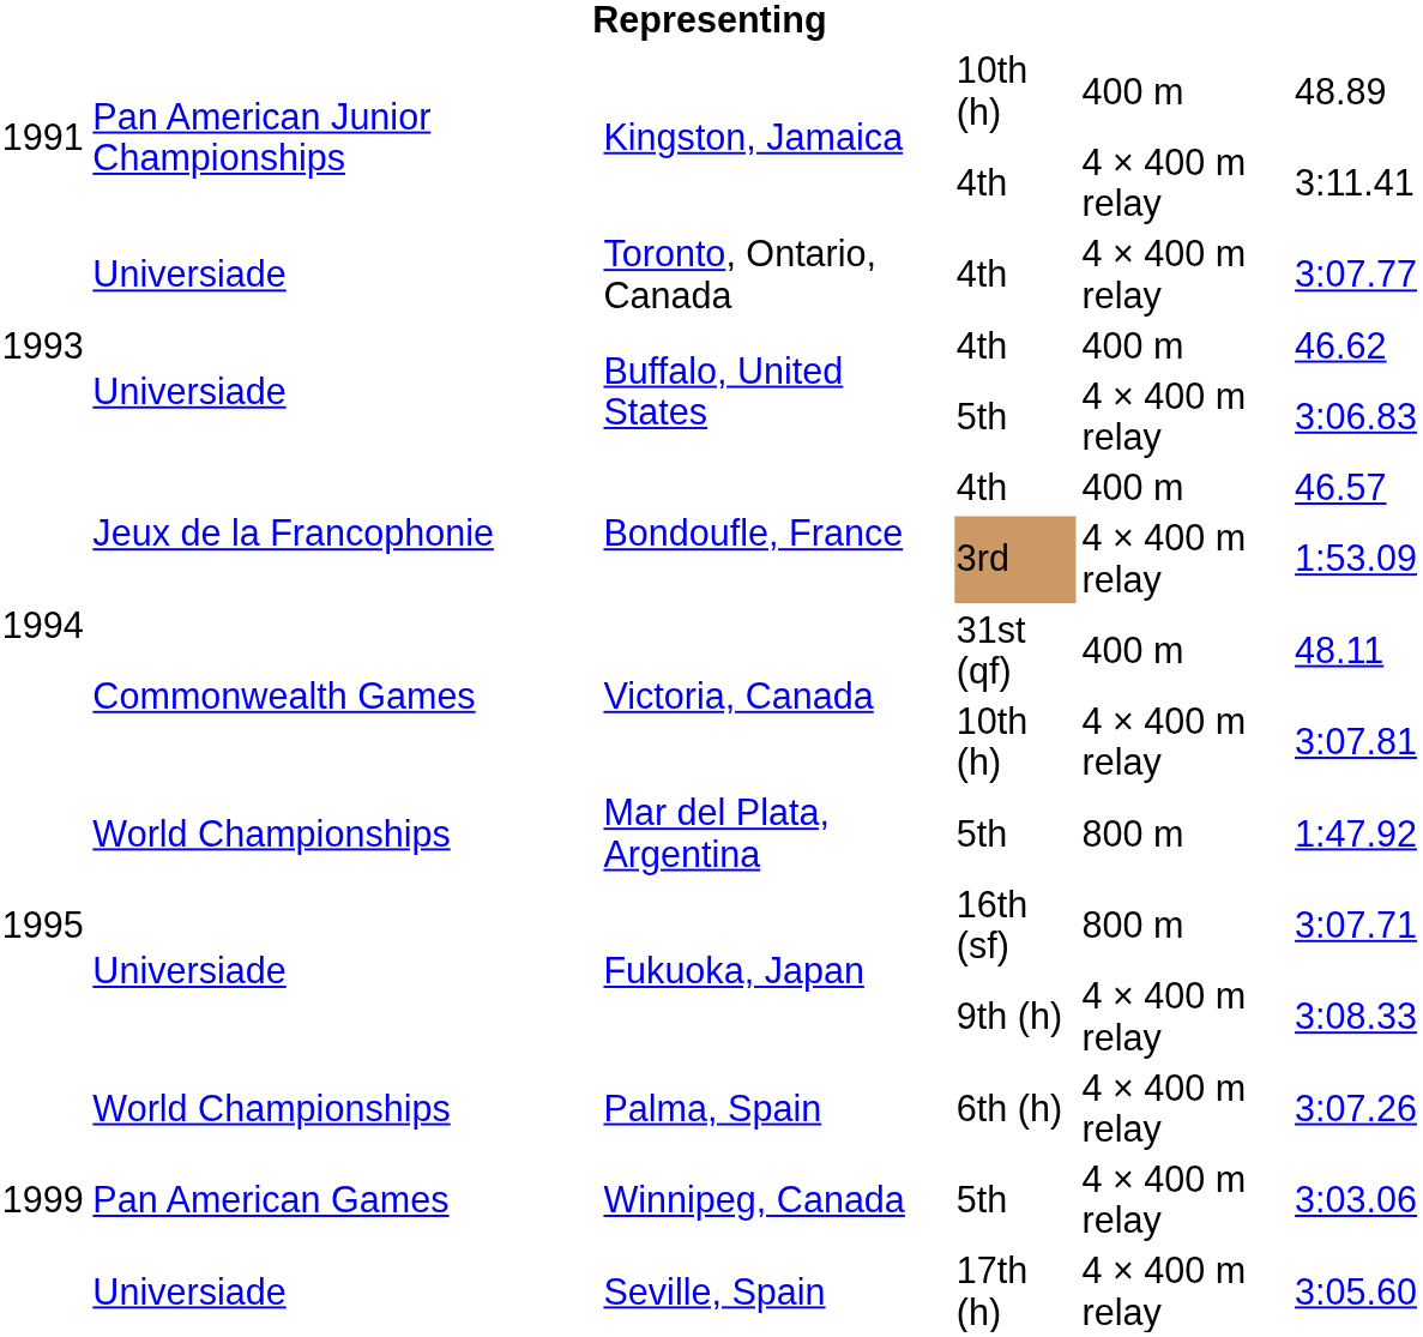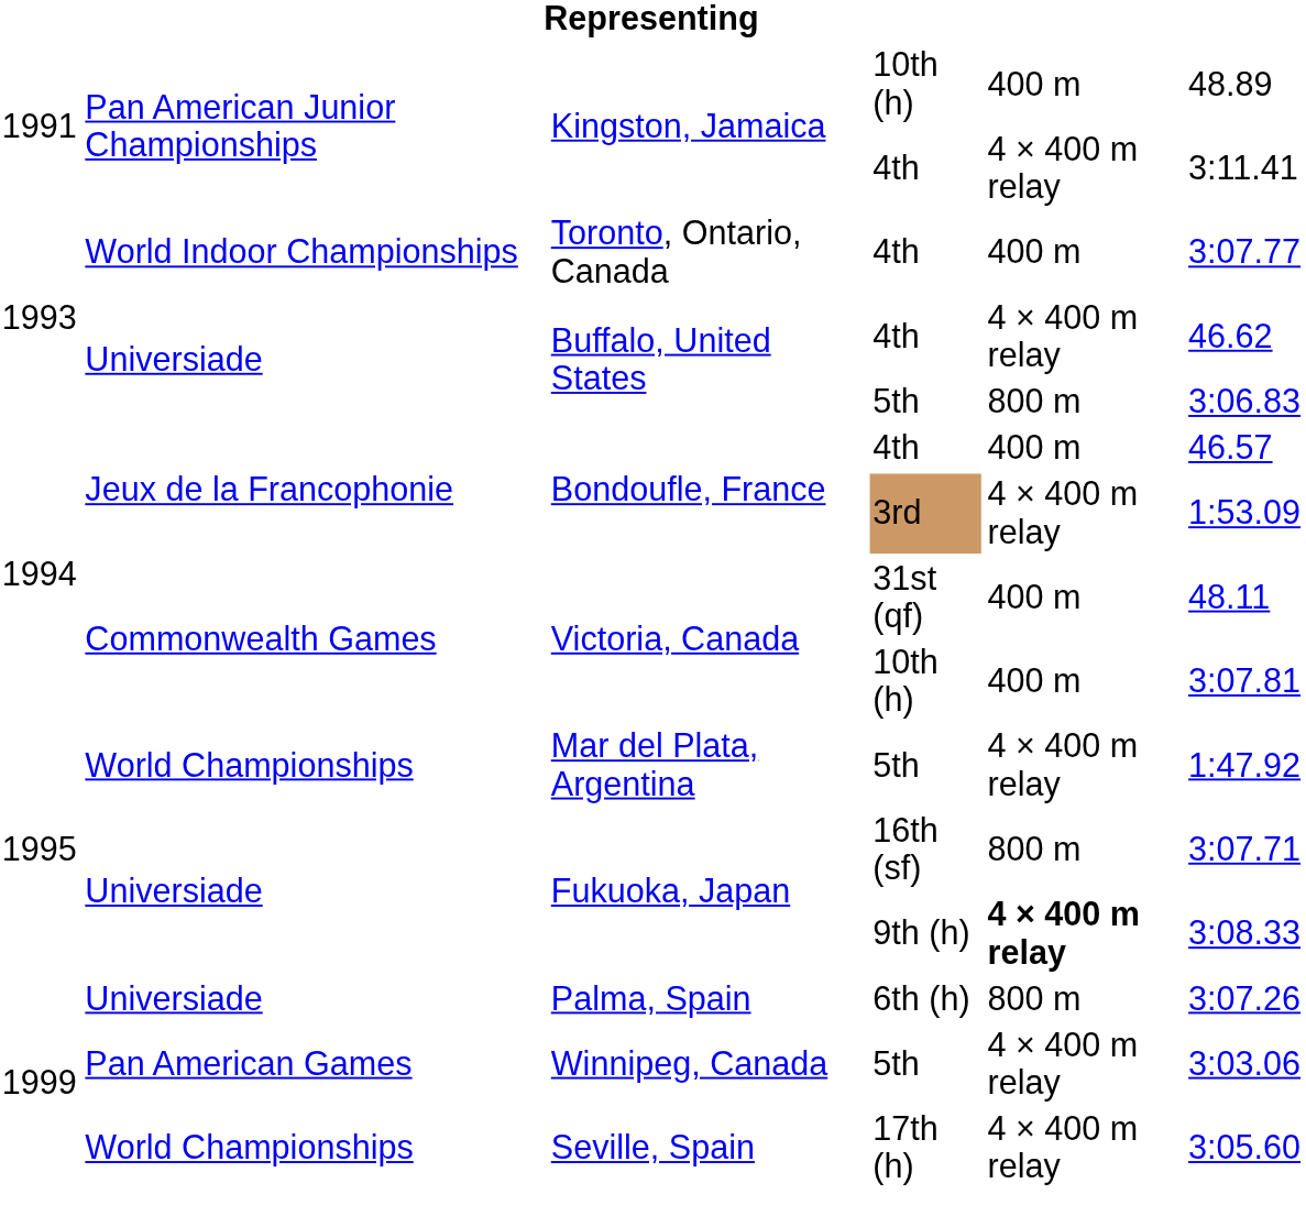 <table>
 <tr>
 <th colspan="6">Representing </th>
 </tr>
 <tr>
 <td rowspan=2>1991</td>
 <td rowspan=2><a href='#'>Pan American Junior Championships</a></td>
 <td rowspan=2><a href='#'>Kingston, Jamaica</a></td>
 <td>10th (h)</td>
 <td>400 m</td>
 <td>48.89</td>
 </tr>
 <tr>
 <td>4th</td>
 <td>4 × 400 m relay</td>
 <td>3:11.41</td>
 </tr>
 <tr>
 <td rowspan=3>1993</td>
-<td><a href='#'>Universiade</a></td>
+<td><a href='#'>World Indoor Championships</a></td>
 <td><a href='#'>Toronto</a>, Ontario, Canada</td>
 <td>4th</td>
-<td>4 × 400 m relay</td>
+<td>400 m</td>
 <td><a href='#'>3:07.77</a></td>
 </tr>
 <tr>
 <td rowspan=2><a href='#'>Universiade</a></td>
 <td rowspan=2><a href='#'>Buffalo, United States</a></td>
 <td>4th</td>
-<td>400 m</td>
+<td>4 × 400 m relay</td>
 <td><a href='#'>46.62</a></td>
 </tr>
 <tr>
 <td>5th</td>
-<td>4 × 400 m relay</td>
+<td>800 m</td>
 <td><a href='#'>3:06.83</a></td>
 </tr>
 <tr>
 <td rowspan=4>1994</td>
 <td rowspan=2><a href='#'>Jeux de la Francophonie</a></td>
 <td rowspan=2><a href='#'>Bondoufle, France</a></td>
 <td>4th</td>
 <td>400 m</td>
 <td><a href='#'>46.57</a></td>
 </tr>
 <tr>
 <td bgcolor=cc9966>3rd</td>
 <td>4 × 400 m relay</td>
 <td><a href='#'>1:53.09</a></td>
 </tr>
 <tr>
 <td rowspan=2><a href='#'>Commonwealth Games</a></td>
 <td rowspan=2><a href='#'>Victoria, Canada</a></td>
 <td>31st (qf)</td>
 <td>400 m</td>
 <td><a href='#'>48.11</a></td>
 </tr>
 <tr>
 <td>10th (h)</td>
-<td>4 × 400 m relay</td>
+<td>400 m</td>
 <td><a href='#'>3:07.81</a></td>
 </tr>
 <tr>
 <td rowspan=3>1995</td>
 <td><a href='#'>World Championships</a></td>
 <td><a href='#'>Mar del Plata, Argentina</a></td>
 <td>5th</td>
-<td>800 m</td>
+<td>4 × 400 m relay</td>
 <td><a href='#'>1:47.92</a></td>
 </tr>
 <tr>
 <td rowspan=2><a href='#'>Universiade</a></td>
 <td rowspan=2><a href='#'>Fukuoka, Japan</a></td>
 <td>16th (sf)</td>
 <td>800 m</td>
 <td><a href='#'>3:07.71</a></td>
 </tr>
 <tr>
 <td>9th (h)</td>
-<td>4 × 400 m relay</td>
+<td><strong>4 × 400 m relay</strong></td>
 <td><a href='#'>3:08.33</a></td>
 </tr>
 <tr>
 <td rowspan=3>1999</td>
-<td><a href='#'>World Championships</a></td>
+<td><a href='#'>Universiade</a></td>
 <td><a href='#'>Palma, Spain</a></td>
 <td>6th (h)</td>
-<td>4 × 400 m relay</td>
+<td>800 m</td>
 <td><a href='#'>3:07.26</a></td>
 </tr>
 <tr>
 <td><a href='#'>Pan American Games</a></td>
 <td><a href='#'>Winnipeg, Canada</a></td>
 <td>5th</td>
 <td>4 × 400 m relay</td>
 <td><a href='#'>3:03.06</a></td>
 </tr>
 <tr>
-<td><a href='#'>Universiade</a></td>
+<td><a href='#'>World Championships</a></td>
 <td><a href='#'>Seville, Spain</a></td>
 <td>17th (h)</td>
 <td>4 × 400 m relay</td>
 <td><a href='#'>3:05.60</a></td>
 </tr>
 </table>
